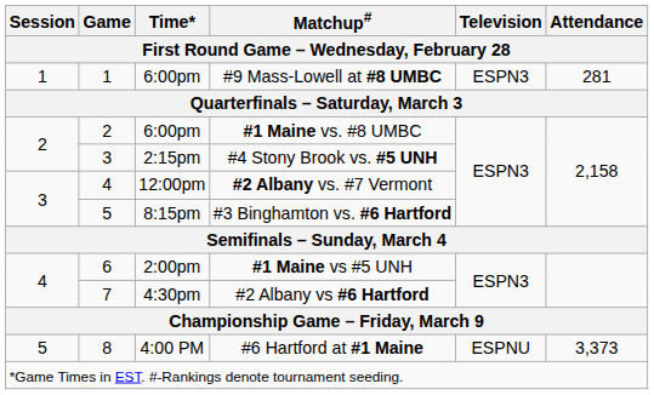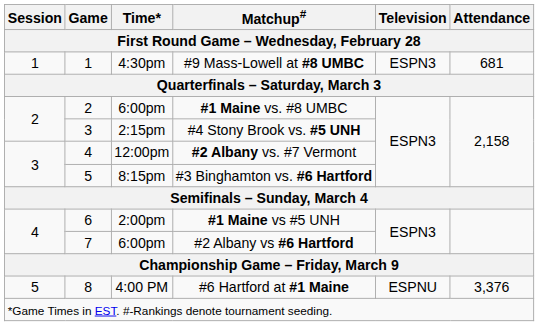 <table class="wikitable" style="font-size: 95%; text-align:center;">
 <tr align="center">
 <th>Session</th>
 <th>Game</th>
 <th>Time*</th>
 <th>Matchup<sup>#</sup></th>
 <th>Television</th>
 <th>Attendance</th>
 </tr>
 <tr>
 <th colspan=7>First Round Game – Wednesday, February 28</th>
 </tr>
 <tr>
 <td>1</td>
 <td>1</td>
-<td>6:00pm</td>
+<td>4:30pm</td>
 <td>#9 Mass-Lowell at <strong>#8 UMBC</strong></td>
 <td>ESPN3</td>
-<td>281</td>
+<td>681</td>
 </tr>
 <tr>
 <th colspan=6>Quarterfinals – Saturday, March 3</th>
 </tr>
 <tr>
 <td rowspan=2>2</td>
 <td>2</td>
 <td>6:00pm</td>
 <td><strong>#1 Maine</strong> vs. #8 UMBC</td>
 <td rowspan=4>ESPN3</td>
 <td rowspan=4>2,158</td>
 </tr>
 <tr>
 <td>3</td>
 <td>2:15pm</td>
 <td>#4 Stony Brook vs. <strong>#5 UNH</strong></td>
 </tr>
 <tr>
 <td rowspan=2>3</td>
 <td>4</td>
 <td>12:00pm</td>
 <td><strong>#2 Albany</strong> vs. #7 Vermont</td>
 </tr>
 <tr>
 <td>5</td>
 <td>8:15pm</td>
 <td>#3 Binghamton vs. <strong>#6 Hartford</strong></td>
 </tr>
 <tr>
 <th colspan=7>Semifinals – Sunday, March 4</th>
 </tr>
 <tr>
 <td rowspan=2>4</td>
 <td>6</td>
 <td>2:00pm</td>
 <td><strong>#1 Maine</strong> vs #5 UNH</td>
 <td rowspan=2>ESPN3</td>
 <td rowspan=2></td>
 </tr>
 <tr>
 <td>7</td>
-<td>4:30pm</td>
+<td>6:00pm</td>
 <td>#2 Albany vs <strong>#6 Hartford</strong></td>
 </tr>
 <tr>
 <th colspan=7>Championship Game – Friday, March 9</th>
 </tr>
 <tr>
 <td>5</td>
 <td>8</td>
 <td>4:00 PM</td>
 <td>#6 Hartford at <strong>#1 Maine</strong></td>
 <td>ESPNU</td>
-<td>3,373</td>
+<td>3,376</td>
 </tr>
 <tr>
 <td colspan=6 style="text-align:left;"><small>*Game Times in <a href='#'>EST</a>. #-Rankings denote tournament seeding.</small></td>
 </tr>
 </table>
